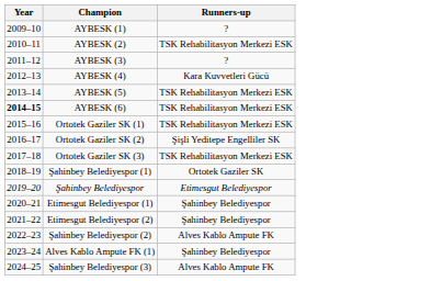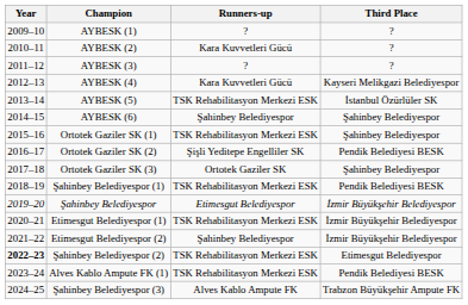 <table class="wikitable" style="text-align:center; font-size:90%;">
 <tr>
 <th>Year</th>
 <th>Champion</th>
 <th>Runners-up</th>
+<th>Third Place</th>
 </tr>
 <tr>
 <td align=center>2009–10</td>
 <td>AYBESK (1)</td>
 <td>?</td>
+<td>?</td>
 </tr>
 <tr>
 <td align=center>2010–11</td>
 <td>AYBESK (2)</td>
-<td>TSK Rehabilitasyon Merkezi ESK</td>
+<td>Kara Kuvvetleri Gücü</td>
+<td>?</td>
 </tr>
 <tr>
 <td align=center>2011–12</td>
 <td>AYBESK (3)</td>
+<td>?</td>
 <td>?</td>
 </tr>
 <tr>
 <td align=center>2012–13</td>
 <td>AYBESK (4)</td>
 <td>Kara Kuvvetleri Gücü</td>
+<td>Kayseri Melikgazi Belediyespor</td>
 </tr>
 <tr>
 <td align=center>2013–14</td>
 <td>AYBESK (5)</td>
 <td>TSK Rehabilitasyon Merkezi ESK</td>
+<td>İstanbul Özürlüler SK</td>
 </tr>
 <tr>
-<td align=center><strong>2014–15</strong></td>
+<td align=center>2014–15</td>
 <td>AYBESK (6)</td>
-<td>TSK Rehabilitasyon Merkezi ESK</td>
+<td>Şahinbey Belediyespor</td>
+<td>Şahinbey Belediyespor</td>
 </tr>
 <tr>
 <td align=center>2015–16</td>
 <td>Ortotek Gaziler SK (1)</td>
 <td>TSK Rehabilitasyon Merkezi ESK</td>
+<td>Şahinbey Belediyespor</td>
 </tr>
 <tr>
 <td align=center>2016–17</td>
 <td>Ortotek Gaziler SK (2)</td>
 <td>Şişli Yeditepe Engelliler SK</td>
+<td>Pendik Belediyesi BESK</td>
 </tr>
 <tr>
 <td align=center>2017–18</td>
 <td>Ortotek Gaziler SK (3)</td>
-<td>TSK Rehabilitasyon Merkezi ESK</td>
+<td>Ortotek Gaziler SK</td>
+<td>Şahinbey Belediyespor</td>
 </tr>
 <tr>
 <td align=center>2018–19</td>
 <td>Şahinbey Belediyespor (1)</td>
-<td>Ortotek Gaziler SK</td>
+<td>TSK Rehabilitasyon Merkezi ESK</td>
+<td>Pendik Belediyesi BESK</td>
 </tr>
 <tr>
 <td align=center><em>2019–20</em></td>
 <td><em>Şahinbey Belediyespor </em></td>
 <td><em>Etimesgut Belediyespor</em></td>
+<td><em>İzmir Büyükşehir Belediyespor</em></td>
 </tr>
 <tr>
 <td align=center>2020–21</td>
 <td>Etimesgut Belediyespor (1)</td>
-<td>Şahinbey Belediyespor</td>
+<td>TSK Rehabilitasyon Merkezi ESK</td>
+<td>İzmir Büyükşehir Belediyespor</td>
 </tr>
 <tr>
 <td align=center>2021–22</td>
 <td>Etimesgut Belediyespor (2)</td>
 <td>Şahinbey Belediyespor</td>
+<td>İzmir Büyükşehir Belediyespor</td>
 </tr>
 <tr>
-<td align=center>2022–23</td>
+<td align=center><strong>2022–23</strong></td>
 <td>Şahinbey Belediyespor (2)</td>
-<td>Alves Kablo Ampute FK</td>
+<td>TSK Rehabilitasyon Merkezi ESK</td>
+<td>Etimesgut Belediyespor</td>
 </tr>
 <tr>
 <td align=center>2023–24</td>
 <td>Alves Kablo Ampute FK (1)</td>
-<td>Şahinbey Belediyespor</td>
+<td>TSK Rehabilitasyon Merkezi ESK</td>
+<td>Pendik Belediyesi BESK</td>
 </tr>
 <tr>
 <td align=center>2024–25</td>
 <td>Şahinbey Belediyespor (3)</td>
 <td>Alves Kablo Ampute FK</td>
+<td>Trabzon Büyükşehir Ampute FK</td>
 </tr>
 </table>
